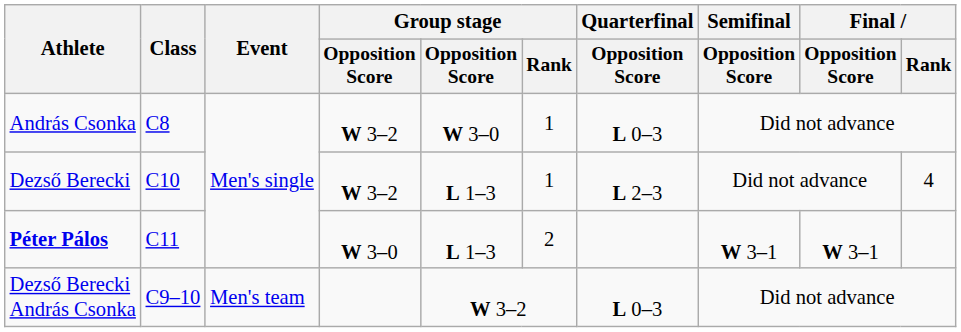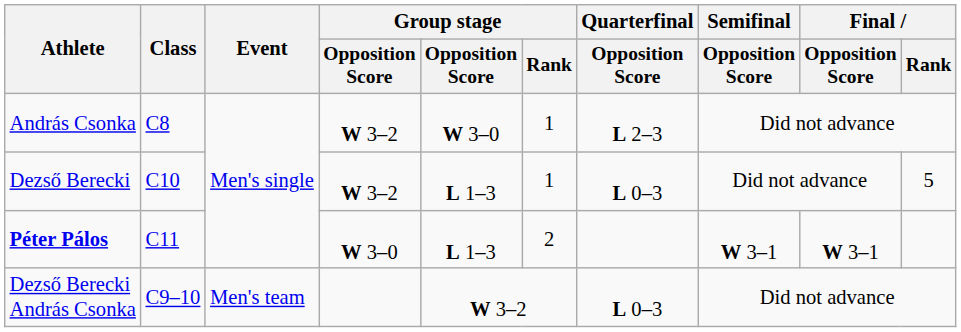 <table class="wikitable" style="font-size:90%">
 <tr>
 <th rowspan=2>Athlete</th>
 <th rowspan=2>Class</th>
 <th rowspan=2>Event</th>
 <th colspan=3>Group stage</th>
 <th>Quarterfinal</th>
 <th>Semifinal</th>
 <th colspan=2>Final / </th>
 </tr>
 <tr style="font-size:95%">
 <th>Opposition<br>Score</th>
 <th>Opposition<br>Score</th>
 <th>Rank</th>
 <th>Opposition<br>Score</th>
 <th>Opposition<br>Score</th>
 <th>Opposition<br>Score</th>
 <th>Rank</th>
 </tr>
 <tr align=center>
 <td align=left><a href='#'>András Csonka</a></td>
 <td align=left><a href='#'>C8</a></td>
 <td rowspan=3 align=left><a href='#'>Men's single</a></td>
 <td><br><strong>W</strong> 3–2</td>
 <td><br><strong>W</strong> 3–0</td>
 <td>1</td>
-<td><br><strong>L</strong> 0–3</td>
+<td><br><strong>L</strong> 2–3</td>
 <td colspan=3>Did not advance</td>
 </tr>
 <tr align=center>
 <td align=left><a href='#'>Dezső Berecki</a></td>
 <td align=left><a href='#'>C10</a></td>
 <td><br><strong>W</strong> 3–2</td>
 <td><br><strong>L</strong> 1–3</td>
 <td>1</td>
-<td><br><strong>L</strong> 2–3</td>
+<td><br><strong>L</strong> 0–3</td>
 <td colspan=2>Did not advance</td>
-<td>4</td>
+<td>5</td>
 </tr>
 <tr align=center>
 <td align=left><strong><a href='#'>Péter Pálos</a></strong></td>
 <td align=left><a href='#'>C11</a></td>
 <td><br><strong>W</strong> 3–0</td>
 <td><br><strong>L</strong> 1–3</td>
 <td>2</td>
 <td></td>
 <td><br><strong>W</strong> 3–1</td>
 <td><br><strong>W</strong> 3–1</td>
 <td></td>
 </tr>
 <tr align=center>
 <td align=left><a href='#'>Dezső Berecki</a><br><a href='#'>András Csonka</a></td>
 <td align=left><a href='#'>C9–10</a></td>
 <td align=left><a href='#'>Men's team</a></td>
 <td></td>
 <td colspan=2><br><strong>W</strong> 3–2</td>
 <td><br><strong>L</strong> 0–3</td>
 <td colspan=3>Did not advance</td>
 </tr>
 </table>
